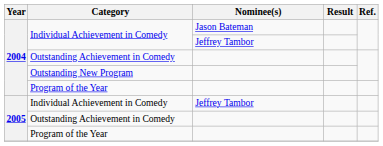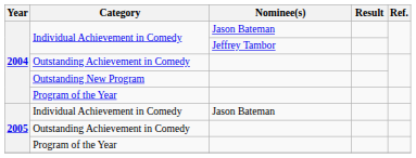 <table class="wikitable plainrowheaders" width=100%>
 <tr>
 <th scope="col" width="4%">Year</th>
 <th scope="col" width="47%">Category</th>
 <th scope="col" width="37%">Nominee(s)</th>
 <th scope="col" width="9%">Result</th>
 <th scope="col" width="3%">Ref.</th>
 </tr>
 <tr>
 <th scope=row rowspan=5><a href='#'>2004</a></th>
 <td rowspan=2><a href='#'>Individual Achievement in Comedy</a></td>
 <td><a href='#'>Jason Bateman</a></td>
 <td></td>
 <td rowspan=2 style="text-align:center;"></td>
 </tr>
 <tr>
 <td><a href='#'>Jeffrey Tambor</a></td>
 <td></td>
 </tr>
 <tr>
 <td><a href='#'>Outstanding Achievement in Comedy</a></td>
 <td></td>
 <td></td>
 <td rowspan=2 style="text-align:center;"></td>
 </tr>
 <tr>
 <td><a href='#'>Outstanding New Program</a></td>
 <td></td>
 <td></td>
 </tr>
 <tr>
 <td><a href='#'>Program of the Year</a></td>
 <td></td>
 <td></td>
 <td style="text-align:center;"></td>
 </tr>
 <tr>
 <th scope=row rowspan=3><a href='#'>2005</a></th>
 <td>Individual Achievement in Comedy</td>
-<td><a href='#'>Jeffrey Tambor</a></td>
+<td>Jason Bateman</td>
 <td></td>
 <td style="text-align:center;"></td>
 </tr>
 <tr>
 <td>Outstanding Achievement in Comedy</td>
 <td></td>
 <td></td>
 <td style="text-align:center;"></td>
 </tr>
 <tr>
 <td>Program of the Year</td>
 <td></td>
 <td></td>
 <td style="text-align:center;"></td>
 </tr>
 <tr>
 </tr>
 </table>
